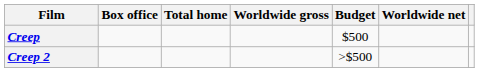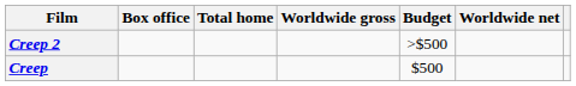 <table class="wikitable sortable" style="text-align: center;">
 <tr>
 <th style="width:20%;">Film</th>
 <th>Box office </th>
 <th>Total home </th>
 <th>Worldwide gross </th>
 <th>Budget</th>
 <th>Worldwide net </th>
 <th></th>
 </tr>
 <tr>
+<th style="text-align: left;"><em><a href='#'>Creep 2</a></em></th>
+<td></td>
+<td></td>
+<td></td>
+<td>>$500</td>
+<td></td>
+<td></td>
+</tr>
+<tr>
 <th style="text-align: left;"><em><a href='#'>Creep</a></em></th>
 <td></td>
 <td></td>
 <td></td>
 <td>$500</td>
 <td></td>
 <td></td>
 </tr>
-<tr>
-<th style="text-align: left;"><em><a href='#'>Creep 2</a></em></th>
-<td></td>
-<td></td>
-<td></td>
-<td>>$500</td>
-<td></td>
-<td></td>
-</tr>
 </table>
